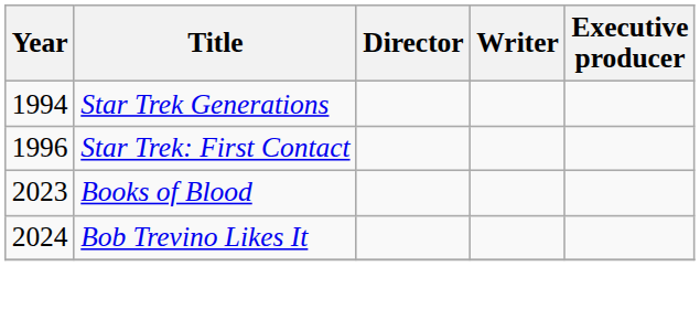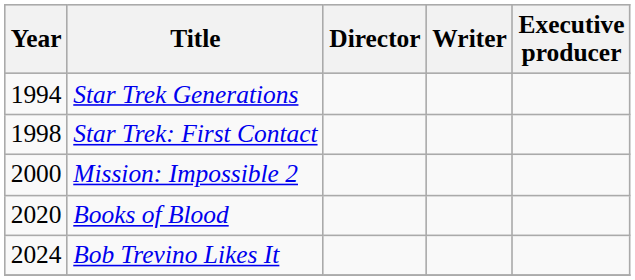 <table class="wikitable plainrowheaders">
 <tr>
 <th>Year</th>
 <th>Title</th>
 <th>Director</th>
 <th>Writer</th>
 <th>Executive<br>producer</th>
 </tr>
 <tr>
 <td>1994</td>
 <td><em><a href='#'>Star Trek Generations</a></em></td>
 <td></td>
 <td></td>
 <td></td>
 </tr>
 <tr>
-<td>1996</td>
+<td>1998</td>
 <td><em><a href='#'>Star Trek: First Contact</a></em></td>
 <td></td>
 <td></td>
 <td></td>
 </tr>
 <tr>
-<td>2023</td>
+<td>2000</td>
+<td><em><a href='#'>Mission: Impossible 2</a></em></td>
+<td></td>
+<td></td>
+<td></td>
+</tr>
+<tr>
+<td>2020</td>
 <td><em><a href='#'>Books of Blood</a></em></td>
 <td></td>
 <td></td>
 <td></td>
 </tr>
 <tr>
 <td>2024</td>
 <td><em><a href='#'>Bob Trevino Likes It</a></em></td>
 <td></td>
 <td></td>
 <td></td>
 </tr>
 <tr>
 </tr>
 </table>
